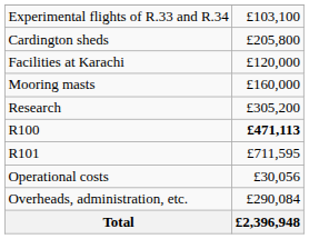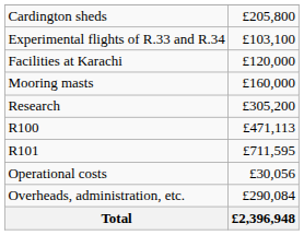 <table class="wikitable">
 <tr>
 </tr>
 <tr>
+<td>Cardington sheds</td>
+<td align="right">£205,800</td>
+</tr>
+<tr>
 <td>Experimental flights of R.33 and R.34</td>
 <td align="right">£103,100</td>
-</tr>
-<tr>
-<td>Cardington sheds</td>
-<td align="right">£205,800</td>
 </tr>
 <tr>
 <td>Facilities at Karachi</td>
 <td align="right">£120,000</td>
 </tr>
 <tr>
 <td>Mooring masts</td>
 <td align="right">£160,000</td>
 </tr>
 <tr>
 <td>Research</td>
 <td align="right">£305,200</td>
 </tr>
 <tr>
 <td>R100</td>
-<td align="right"><strong>£471,113</strong></td>
+<td align="right">£471,113</td>
 </tr>
 <tr>
 <td>R101</td>
 <td align="right">£711,595</td>
 </tr>
 <tr>
 <td>Operational costs</td>
 <td align="right">£30,056</td>
 </tr>
 <tr>
 <td>Overheads, administration, etc.</td>
 <td align="right">£290,084</td>
 </tr>
 <tr>
 <th>Total</th>
 <th align="right">£2,396,948<br> </th>
 </tr>
 </table>
